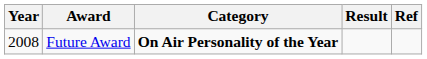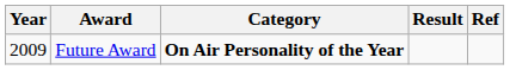 <table class="wikitable sortable">
 <tr>
 <th>Year</th>
 <th>Award</th>
 <th>Category</th>
 <th>Result</th>
 <th>Ref</th>
 </tr>
 <tr>
-<td>2008</td>
+<td>2009</td>
 <td><a href='#'>Future Award</a></td>
 <td><strong>On Air Personality of the Year</strong></td>
 <td></td>
 <td></td>
 </tr>
 </table>
